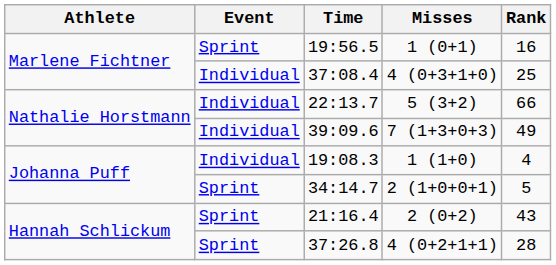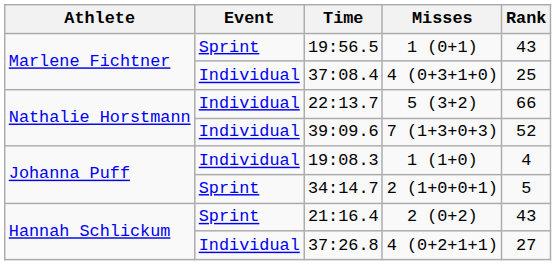 <table class="wikitable" style="font-size:90%">
 <tr>
 <th>Athlete</th>
 <th>Event</th>
 <th>Time</th>
 <th>Misses</th>
 <th>Rank</th>
 </tr>
 <tr align=center>
 <td align=left rowspan=2><a href='#'>Marlene Fichtner</a></td>
 <td align=left><a href='#'>Sprint</a></td>
 <td>19:56.5</td>
 <td>1 (0+1)</td>
-<td>16</td>
+<td>43</td>
 </tr>
 <tr align=center>
 <td align=left><a href='#'>Individual</a></td>
 <td>37:08.4</td>
 <td>4 (0+3+1+0)</td>
 <td>25</td>
 </tr>
 <tr align=center>
 <td align=left rowspan=2><a href='#'>Nathalie Horstmann</a></td>
 <td align=left><a href='#'>Individual</a></td>
 <td>22:13.7</td>
 <td>5 (3+2)</td>
 <td>66</td>
 </tr>
 <tr align=center>
 <td align=left><a href='#'>Individual</a></td>
 <td>39:09.6</td>
 <td>7 (1+3+0+3)</td>
-<td>49</td>
+<td>52</td>
 </tr>
 <tr align=center>
 <td align=left rowspan=2><a href='#'>Johanna Puff</a></td>
 <td align=left><a href='#'>Individual</a></td>
 <td>19:08.3</td>
 <td>1 (1+0)</td>
 <td>4</td>
 </tr>
 <tr align=center>
 <td align=left><a href='#'>Sprint</a></td>
 <td>34:14.7</td>
 <td>2 (1+0+0+1)</td>
 <td>5</td>
 </tr>
 <tr align=center>
 <td align=left rowspan=2><a href='#'>Hannah Schlickum</a></td>
 <td align=left><a href='#'>Sprint</a></td>
 <td>21:16.4</td>
 <td>2 (0+2)</td>
 <td>43</td>
 </tr>
 <tr align=center>
-<td align=left><a href='#'>Sprint</a></td>
+<td align=left><a href='#'>Individual</a></td>
 <td>37:26.8</td>
 <td>4 (0+2+1+1)</td>
-<td>28</td>
+<td>27</td>
 </tr>
 </table>
